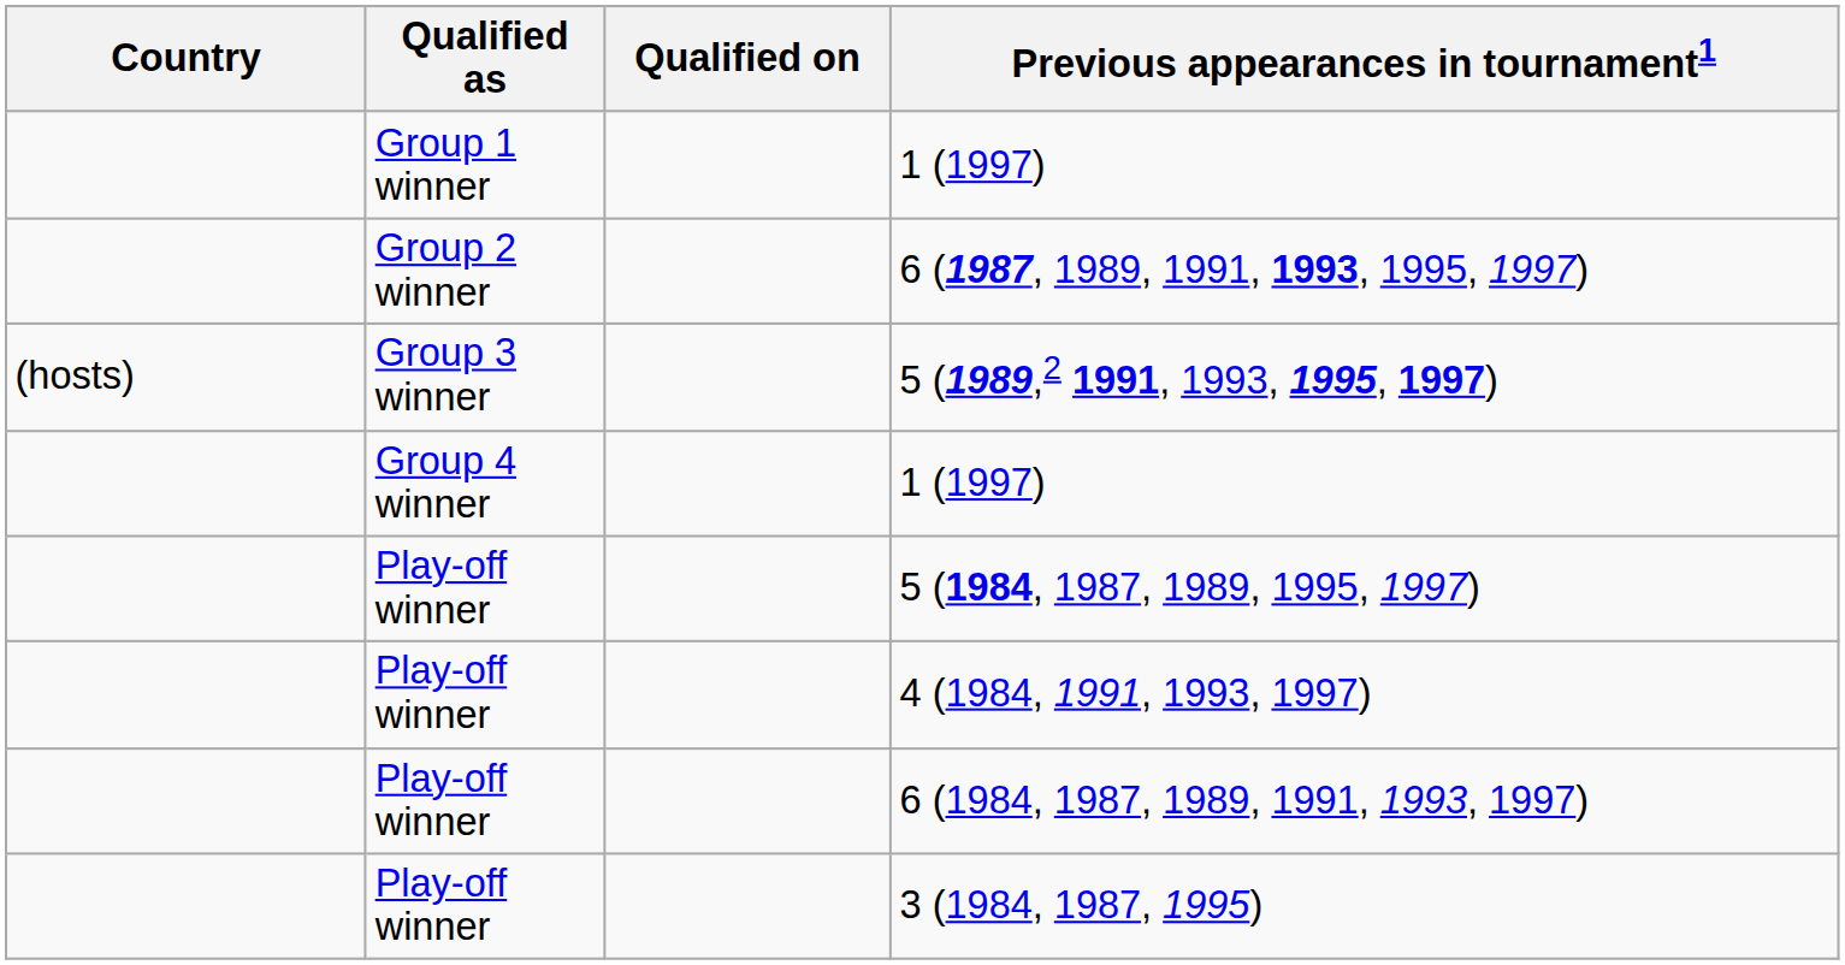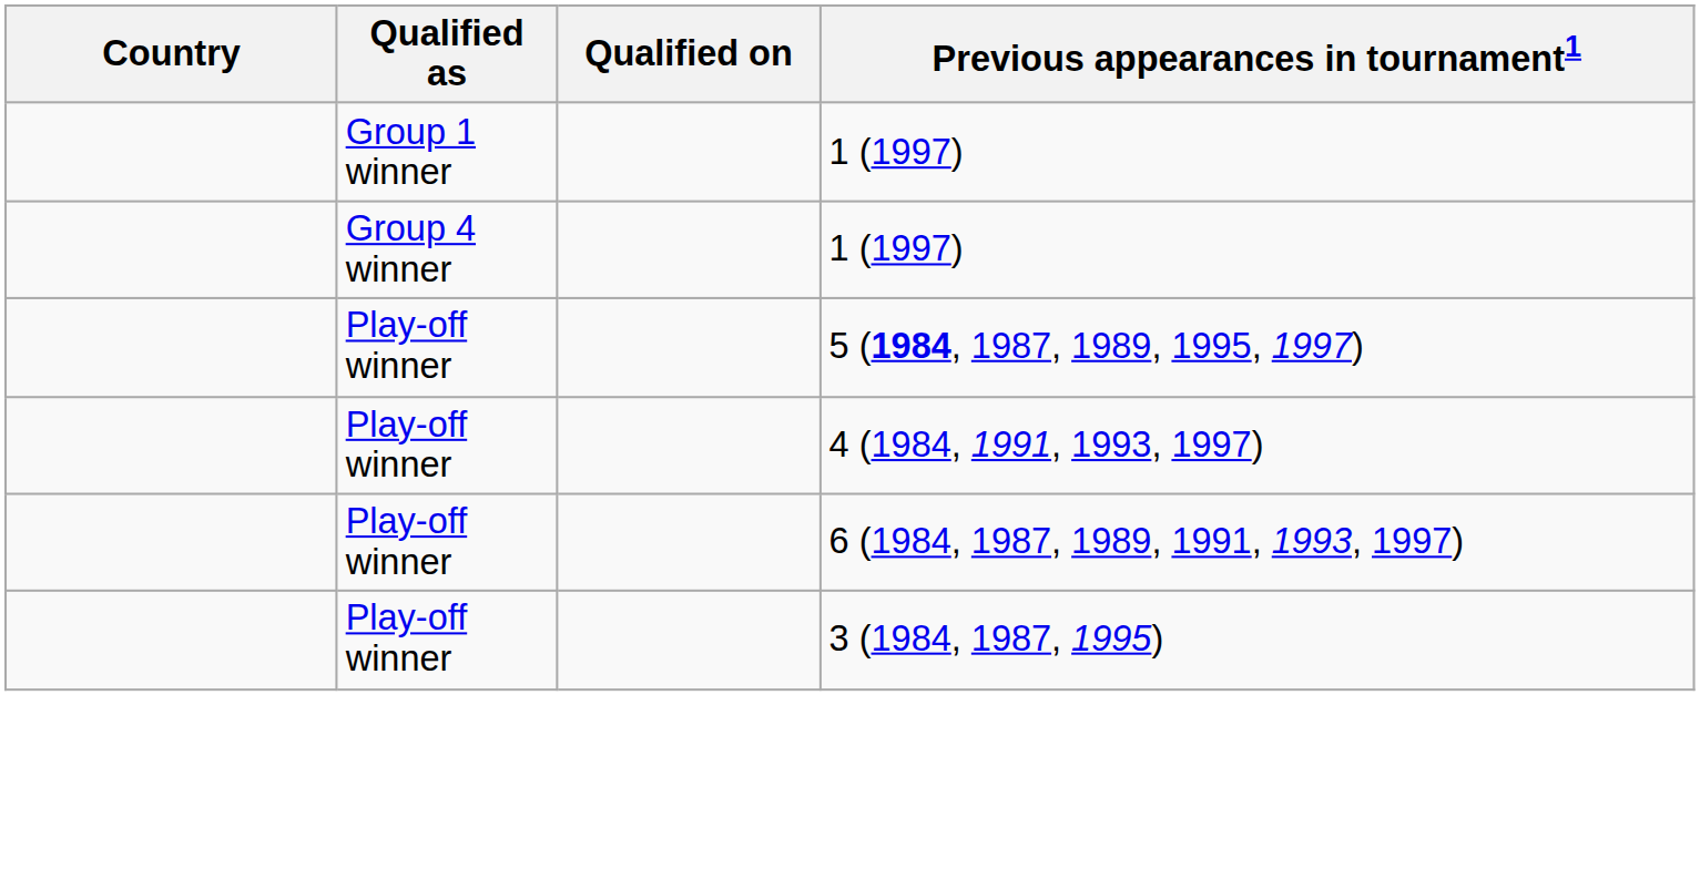 <table class="wikitable sortable">
 <tr>
 <th scope="col" width="140">Country</th>
 <th scope="col" width="90">Qualified as</th>
 <th scope="col" width="110">Qualified on</th>
 <th scope="col" width="380">Previous appearances in tournament<sup><a href='#'>1</a></sup></th>
 </tr>
 <tr>
 <td></td>
 <td><a href='#'>Group 1</a> winner</td>
 <td></td>
 <td>1 (<a href='#'>1997</a>)</td>
-</tr>
-<tr>
-<td></td>
-<td><a href='#'>Group 2</a> winner</td>
-<td></td>
-<td>6 (<strong><em><a href='#'>1987</a></em></strong>, <a href='#'>1989</a>, <a href='#'>1991</a>, <strong><a href='#'>1993</a></strong>, <a href='#'>1995</a>, <em><a href='#'>1997</a></em>)</td>
-</tr>
-<tr>
-<td> (hosts)</td>
-<td><a href='#'>Group 3</a> winner</td>
-<td></td>
-<td>5 (<strong><em><a href='#'>1989</a></em></strong>,<sup><a href='#'>2</a></sup> <strong><a href='#'>1991</a></strong>, <a href='#'>1993</a>, <strong><em><a href='#'>1995</a></em></strong>, <strong><a href='#'>1997</a></strong>)</td>
 </tr>
 <tr>
 <td></td>
 <td><a href='#'>Group 4</a> winner</td>
 <td></td>
 <td>1 (<a href='#'>1997</a>)</td>
 </tr>
 <tr>
 <td></td>
 <td><a href='#'>Play-off</a> winner</td>
 <td></td>
 <td>5 (<strong><a href='#'>1984</a></strong>, <a href='#'>1987</a>, <a href='#'>1989</a>, <a href='#'>1995</a>, <em><a href='#'>1997</a></em>)</td>
 </tr>
 <tr>
 <td></td>
 <td><a href='#'>Play-off</a> winner</td>
 <td></td>
 <td>4 (<a href='#'>1984</a>, <em><a href='#'>1991</a></em>, <a href='#'>1993</a>, <a href='#'>1997</a>)</td>
 </tr>
 <tr>
 <td></td>
 <td><a href='#'>Play-off</a> winner</td>
 <td></td>
 <td>6 (<a href='#'>1984</a>, <a href='#'>1987</a>, <a href='#'>1989</a>, <a href='#'>1991</a>, <em><a href='#'>1993</a></em>, <a href='#'>1997</a>)</td>
 </tr>
 <tr>
 <td></td>
 <td><a href='#'>Play-off</a> winner</td>
 <td></td>
 <td>3 (<a href='#'>1984</a>, <a href='#'>1987</a>, <em><a href='#'>1995</a></em>)</td>
 </tr>
 </table>
